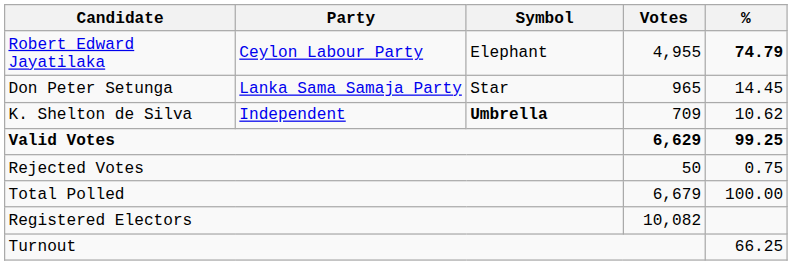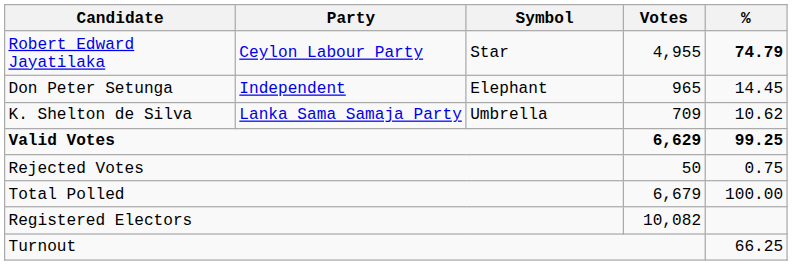 <table class="wikitable" border="1" style="text-align:right;">
 <tr>
 <th align=left width="180">Candidate</th>
 <th align=left width="180">Party</th>
 <th align=left width="120">Symbol</th>
 <th align=left width="60">Votes</th>
 <th align=left width="60">%</th>
 </tr>
 <tr>
 <td align=left><a href='#'>Robert Edward Jayatilaka</a></td>
 <td align=left><a href='#'>Ceylon Labour Party</a></td>
-<td align=left>Elephant</td>
+<td align=left>Star</td>
 <td>4,955</td>
 <td><strong>74.79</strong></td>
 </tr>
 <tr>
 <td align=left>Don Peter Setunga</td>
-<td align=left><a href='#'>Lanka Sama Samaja Party</a></td>
-<td align=left>Star</td>
+<td align=left><a href='#'>Independent</a></td>
+<td align=left>Elephant</td>
 <td>965</td>
 <td>14.45</td>
 </tr>
 <tr>
 <td align=left>K. Shelton de Silva</td>
-<td align=left><a href='#'>Independent</a></td>
-<td align=left><strong>Umbrella</strong></td>
+<td align=left><a href='#'>Lanka Sama Samaja Party</a></td>
+<td align=left>Umbrella</td>
 <td>709</td>
 <td>10.62</td>
 </tr>
 <tr>
 <td align=left colspan=3><strong>Valid Votes</strong></td>
 <td><strong>6,629</strong></td>
 <td><strong>99.25</strong></td>
 </tr>
 <tr>
 <td align=left colspan=3>Rejected Votes</td>
 <td>50</td>
 <td>0.75</td>
 </tr>
 <tr>
 <td align=left colspan=3>Total Polled</td>
 <td>6,679</td>
 <td>100.00</td>
 </tr>
 <tr>
 <td align=left colspan=3>Registered Electors</td>
 <td>10,082</td>
 <td></td>
 </tr>
 <tr>
 <td align=left colspan=4>Turnout</td>
 <td>66.25</td>
 </tr>
 </table>
